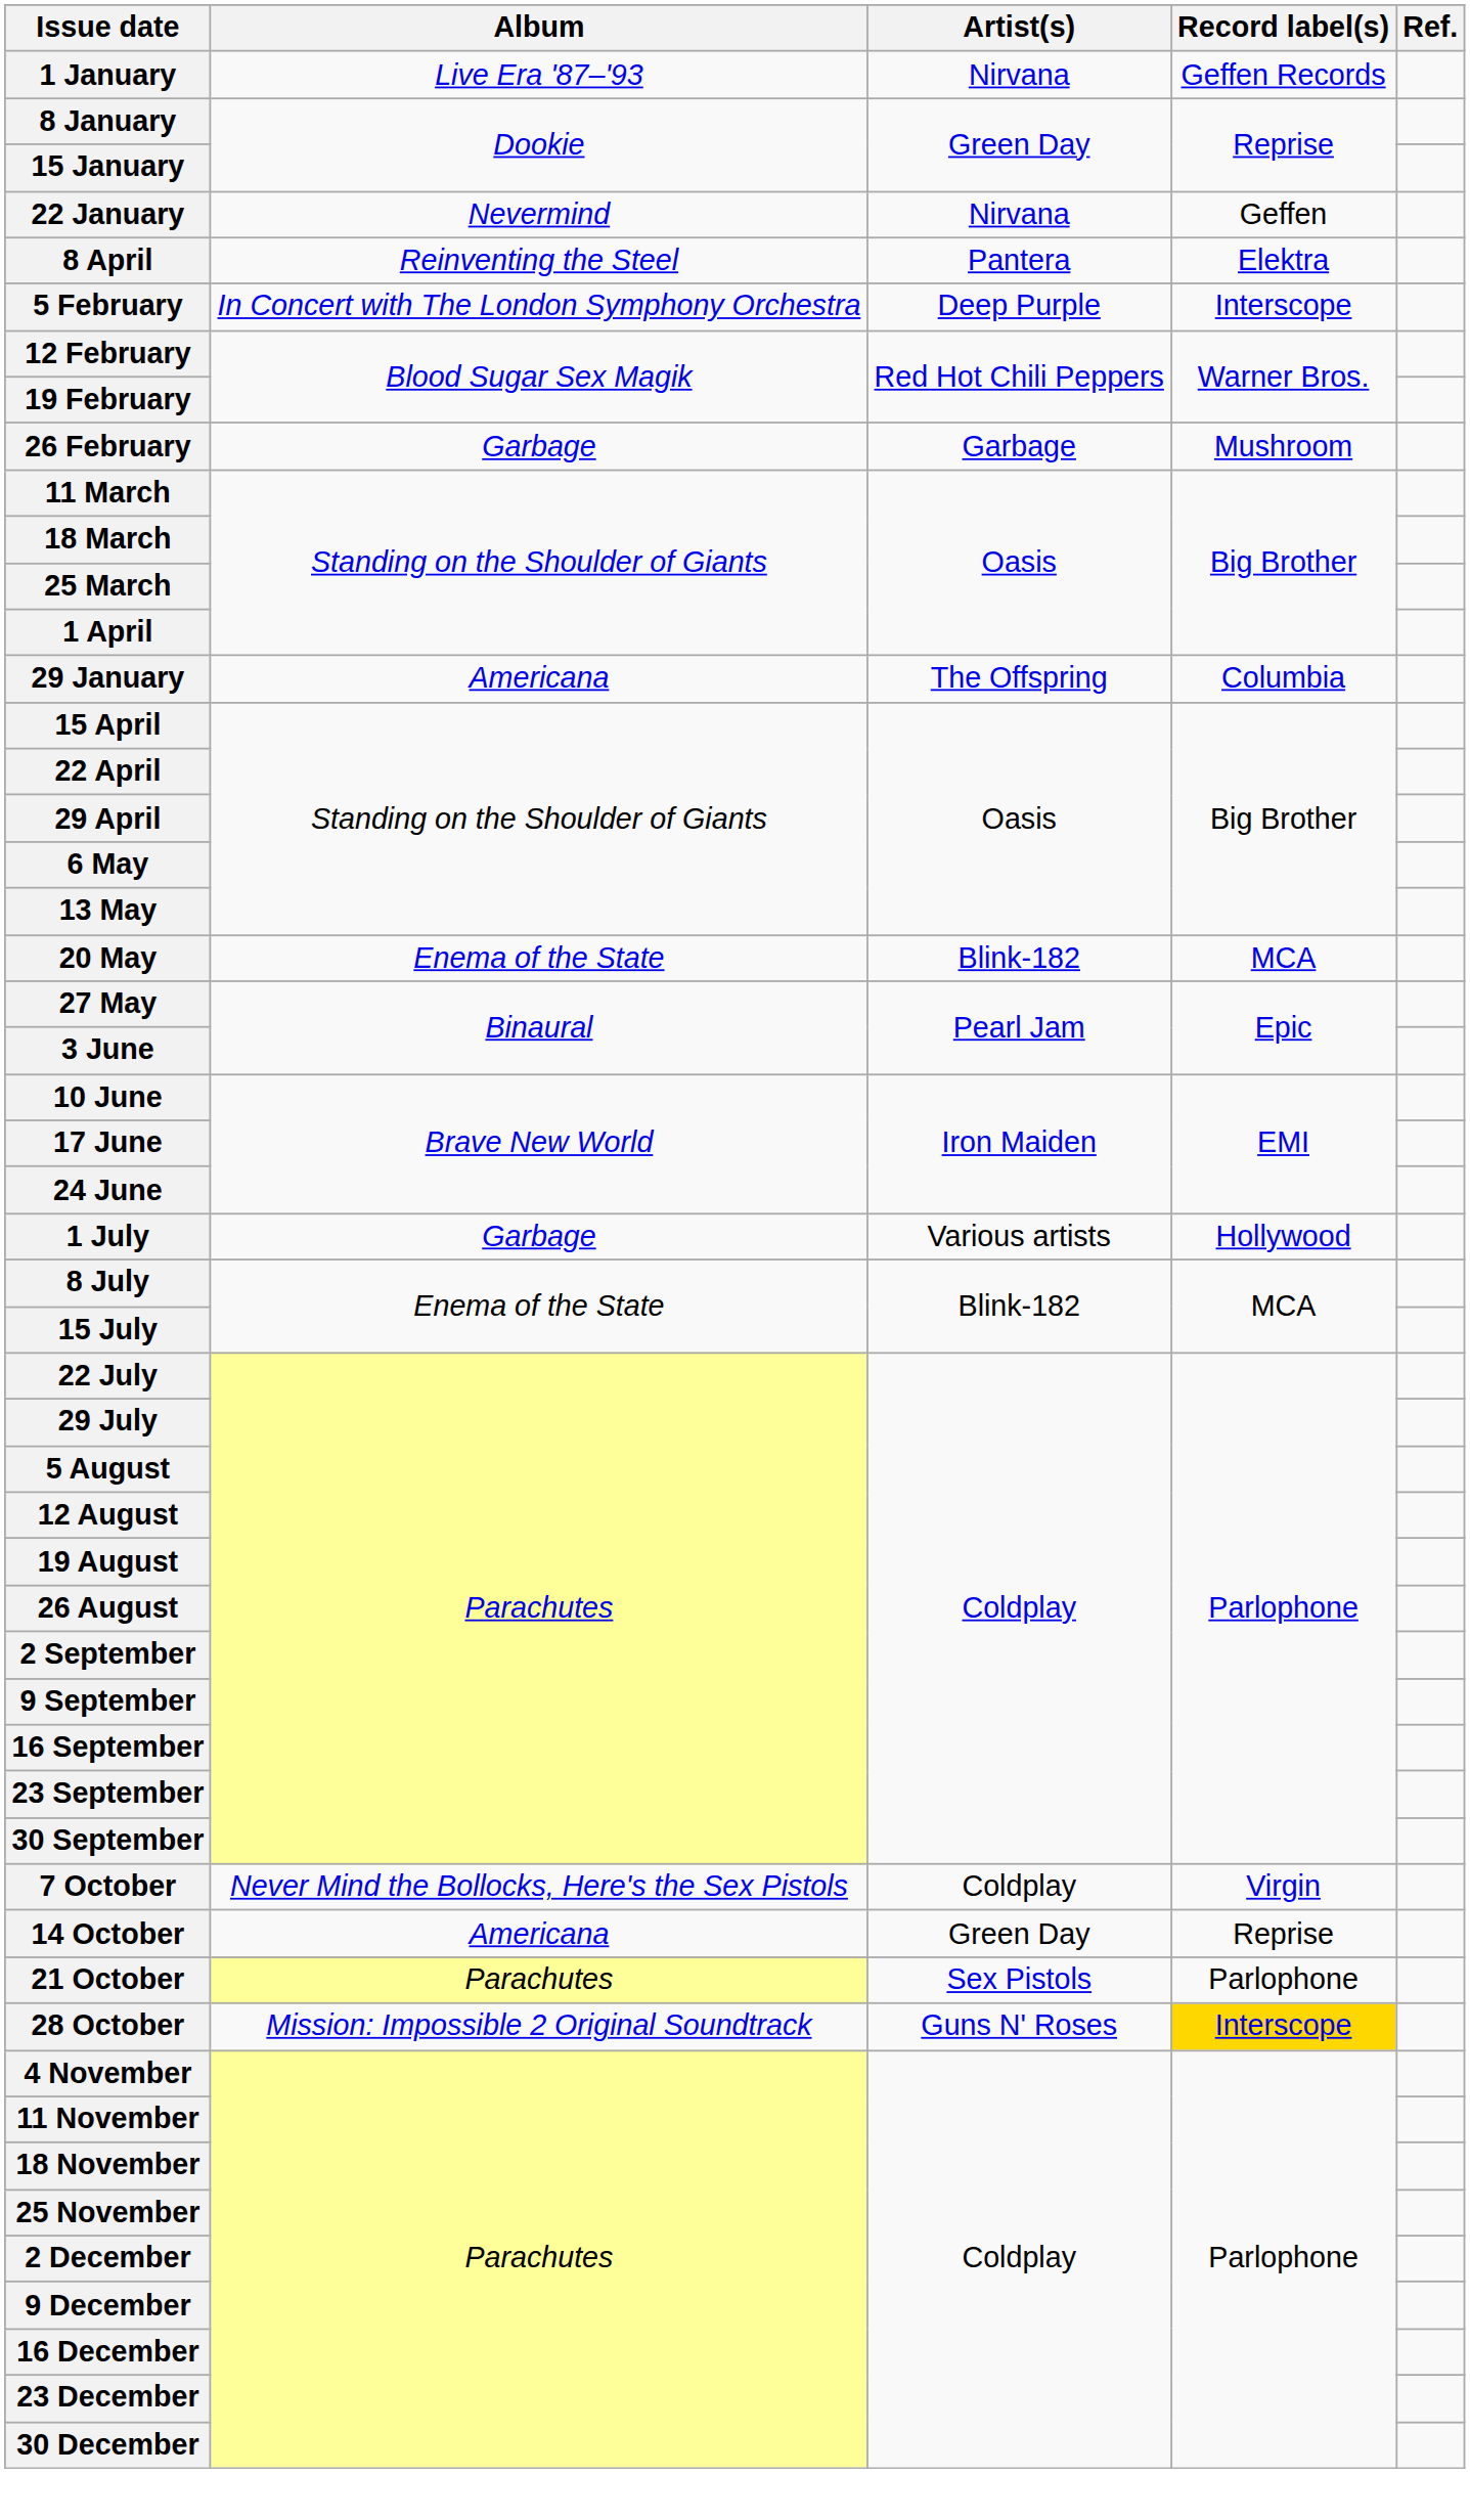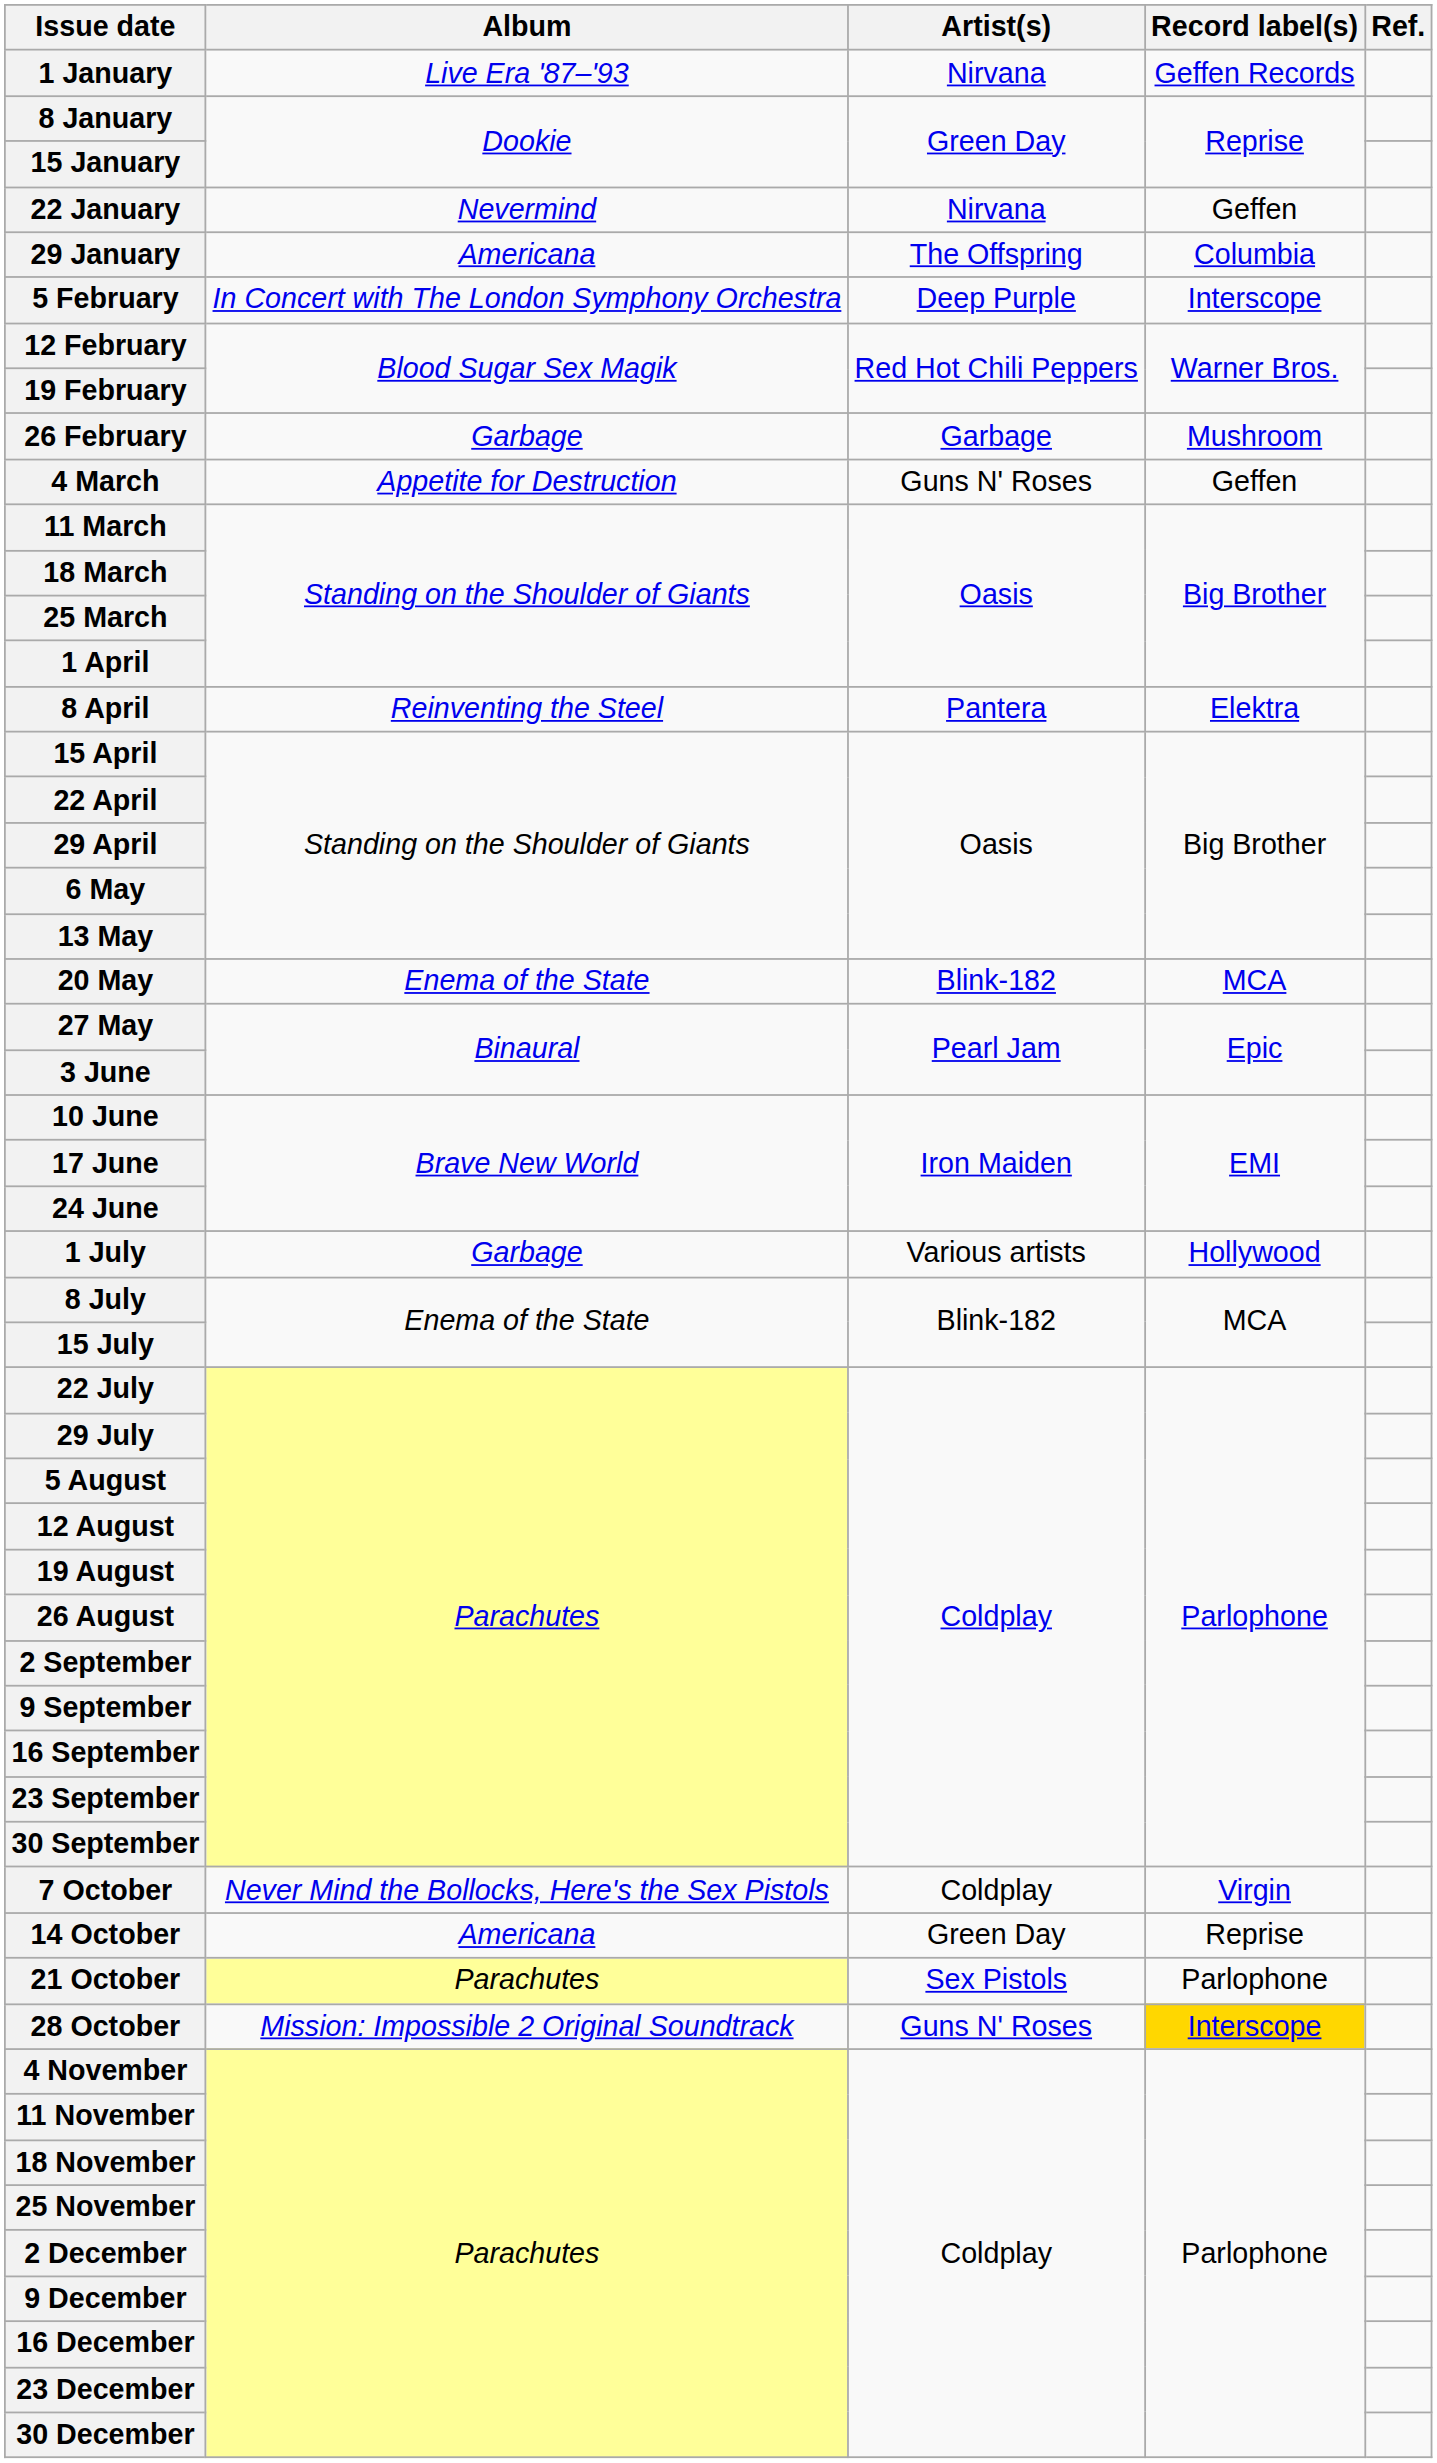 <table class="wikitable plainrowheaders" style="text-align:center">
 <tr>
 <th scope="col">Issue date</th>
 <th scope="col">Album</th>
 <th scope="col">Artist(s)</th>
 <th scope="col">Record label(s)</th>
 <th scope="col">Ref.</th>
 </tr>
 <tr>
 <th scope="row">1 January</th>
 <td><em><a href='#'>Live Era '87–'93</a></em></td>
 <td><a href='#'>Nirvana</a></td>
 <td><a href='#'>Geffen Records</a></td>
 <td></td>
 </tr>
 <tr>
 <th scope="row">8 January</th>
 <td rowspan="2"><em><a href='#'>Dookie</a></em></td>
 <td rowspan="2"><a href='#'>Green Day</a></td>
 <td rowspan="2"><a href='#'>Reprise</a></td>
 <td></td>
 </tr>
 <tr>
 <th scope="row">15 January</th>
 <td></td>
 </tr>
 <tr>
 <th scope="row">22 January</th>
 <td><em><a href='#'>Nevermind</a></em></td>
 <td><a href='#'>Nirvana</a></td>
 <td>Geffen</td>
 <td></td>
 </tr>
 <tr>
-<th scope="row">8 April</th>
-<td><em><a href='#'>Reinventing the Steel</a></em></td>
-<td><a href='#'>Pantera</a></td>
-<td><a href='#'>Elektra</a></td>
+<th scope="row">29 January</th>
+<td><em><a href='#'>Americana</a></em></td>
+<td><a href='#'>The Offspring</a></td>
+<td><a href='#'>Columbia</a></td>
 <td></td>
 </tr>
 <tr>
 <th scope="row">5 February</th>
 <td><em><a href='#'>In Concert with The London Symphony Orchestra</a></em></td>
 <td><a href='#'>Deep Purple</a></td>
 <td><a href='#'>Interscope</a></td>
 <td></td>
 </tr>
 <tr>
 <th scope="row">12 February</th>
 <td rowspan="2"><em><a href='#'>Blood Sugar Sex Magik</a></em></td>
 <td rowspan="2"><a href='#'>Red Hot Chili Peppers</a></td>
 <td rowspan="2"><a href='#'>Warner Bros.</a></td>
 <td></td>
 </tr>
 <tr>
 <th scope="row">19 February</th>
 <td></td>
 </tr>
 <tr>
 <th scope="row">26 February</th>
 <td><em><a href='#'>Garbage</a></em></td>
 <td><a href='#'>Garbage</a></td>
 <td><a href='#'>Mushroom</a></td>
 <td></td>
 </tr>
 <tr>
+<th scope="row">4 March</th>
+<td><em><a href='#'>Appetite for Destruction</a></em></td>
+<td>Guns N' Roses</td>
+<td>Geffen</td>
+<td></td>
+</tr>
+<tr>
 <th scope="row">11 March</th>
 <td rowspan="4"><em><a href='#'>Standing on the Shoulder of Giants</a></em></td>
 <td rowspan="4"><a href='#'>Oasis</a></td>
 <td rowspan="4"><a href='#'>Big Brother</a></td>
 <td></td>
 </tr>
 <tr>
 <th scope="row">18 March</th>
 <td></td>
 </tr>
 <tr>
 <th scope="row">25 March</th>
 <td></td>
 </tr>
 <tr>
 <th scope="row">1 April</th>
 <td></td>
 </tr>
 <tr>
-<th scope="row">29 January</th>
-<td><em><a href='#'>Americana</a></em></td>
-<td><a href='#'>The Offspring</a></td>
-<td><a href='#'>Columbia</a></td>
+<th scope="row">8 April</th>
+<td><em><a href='#'>Reinventing the Steel</a></em></td>
+<td><a href='#'>Pantera</a></td>
+<td><a href='#'>Elektra</a></td>
 <td></td>
 </tr>
 <tr>
 <th scope="row">15 April</th>
 <td rowspan="5"><em>Standing on the Shoulder of Giants</em></td>
 <td rowspan="5">Oasis</td>
 <td rowspan="5">Big Brother</td>
 <td></td>
 </tr>
 <tr>
 <th scope="row">22 April</th>
 <td></td>
 </tr>
 <tr>
 <th scope="row">29 April</th>
 <td></td>
 </tr>
 <tr>
 <th scope="row">6 May</th>
 <td></td>
 </tr>
 <tr>
 <th scope="row">13 May</th>
 <td></td>
 </tr>
 <tr>
 <th scope="row">20 May</th>
 <td><em><a href='#'>Enema of the State</a></em></td>
 <td><a href='#'>Blink-182</a></td>
 <td><a href='#'>MCA</a></td>
 <td></td>
 </tr>
 <tr>
 <th scope="row">27 May</th>
 <td rowspan="2"><em><a href='#'>Binaural</a></em></td>
 <td rowspan="2"><a href='#'>Pearl Jam</a></td>
 <td rowspan="2"><a href='#'>Epic</a></td>
 <td></td>
 </tr>
 <tr>
 <th scope="row">3 June</th>
 <td></td>
 </tr>
 <tr>
 <th scope="row">10 June</th>
 <td rowspan="3"><em><a href='#'>Brave New World</a></em></td>
 <td rowspan="3"><a href='#'>Iron Maiden</a></td>
 <td rowspan="3"><a href='#'>EMI</a></td>
 <td></td>
 </tr>
 <tr>
 <th scope="row">17 June</th>
 <td></td>
 </tr>
 <tr>
 <th scope="row">24 June</th>
 <td></td>
 </tr>
 <tr>
 <th scope="row">1 July</th>
 <td><em><a href='#'>Garbage</a></em></td>
 <td>Various artists</td>
 <td><a href='#'>Hollywood</a></td>
 <td></td>
 </tr>
 <tr>
 <th scope="row">8 July</th>
 <td rowspan="2"><em>Enema of the State</em></td>
 <td rowspan="2">Blink-182</td>
 <td rowspan="2">MCA</td>
 <td></td>
 </tr>
 <tr>
 <th scope="row">15 July</th>
 <td></td>
 </tr>
 <tr>
 <th scope="row">22 July</th>
 <td rowspan="11" style="background-color:#FFFF99"><em><a href='#'>Parachutes</a></em> </td>
 <td rowspan="11"><a href='#'>Coldplay</a></td>
 <td rowspan="11"><a href='#'>Parlophone</a></td>
 <td></td>
 </tr>
 <tr>
 <th scope="row">29 July</th>
 <td></td>
 </tr>
 <tr>
 <th scope="row">5 August</th>
 <td></td>
 </tr>
 <tr>
 <th scope="row">12 August</th>
 <td></td>
 </tr>
 <tr>
 <th scope="row">19 August</th>
 <td></td>
 </tr>
 <tr>
 <th scope="row">26 August</th>
 <td></td>
 </tr>
 <tr>
 <th scope="row">2 September</th>
 <td></td>
 </tr>
 <tr>
 <th scope="row">9 September</th>
 <td></td>
 </tr>
 <tr>
 <th scope="row">16 September</th>
 <td></td>
 </tr>
 <tr>
 <th scope="row">23 September</th>
 <td></td>
 </tr>
 <tr>
 <th scope="row">30 September</th>
 <td></td>
 </tr>
 <tr>
 <th scope="row">7 October</th>
 <td><em><a href='#'>Never Mind the Bollocks, Here's the Sex Pistols</a></em></td>
 <td>Coldplay</td>
 <td><a href='#'>Virgin</a></td>
 <td></td>
 </tr>
 <tr>
 <th scope="row">14 October</th>
 <td><em><a href='#'>Americana</a></em></td>
 <td>Green Day</td>
 <td>Reprise</td>
 <td></td>
 </tr>
 <tr>
 <th scope="row">21 October</th>
 <td style="background-color:#FFFF99"><em>Parachutes</em> </td>
 <td><a href='#'>Sex Pistols</a></td>
 <td>Parlophone</td>
 <td></td>
 </tr>
 <tr>
 <th scope="row">28 October</th>
 <td><em><a href='#'>Mission: Impossible 2 Original Soundtrack</a></em></td>
 <td><a href='#'>Guns N' Roses</a></td>
 <td style="background: gold;"><a href='#'>Interscope</a></td>
 <td></td>
 </tr>
 <tr>
 <th scope="row">4 November</th>
 <td rowspan="9" style="background-color:#FFFF99"><em>Parachutes</em> </td>
 <td rowspan="9">Coldplay</td>
 <td rowspan="9">Parlophone</td>
 <td></td>
 </tr>
 <tr>
 <th scope="row">11 November</th>
 <td></td>
 </tr>
 <tr>
 <th scope="row">18 November</th>
 <td></td>
 </tr>
 <tr>
 <th scope="row">25 November</th>
 <td></td>
 </tr>
 <tr>
 <th scope="row">2 December</th>
 <td></td>
 </tr>
 <tr>
 <th scope="row">9 December</th>
 <td></td>
 </tr>
 <tr>
 <th scope="row">16 December</th>
 <td></td>
 </tr>
 <tr>
 <th scope="row">23 December</th>
 <td></td>
 </tr>
 <tr>
 <th scope="row">30 December</th>
 <td></td>
 </tr>
 </table>
